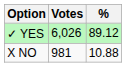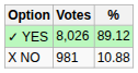 <table class="wikitable">
 <tr>
 <th>Option</th>
 <th>Votes</th>
 <th>%</th>
 </tr>
 <tr>
 <td style=background:#bbf8be>✓ YES</td>
-<td style=background:#bbf8be>6,026</td>
+<td style=background:#bbf8be>8,026</td>
 <td style=background:#bbf8be>89.12</td>
 </tr>
 <tr>
 <td>X NO</td>
 <td>981</td>
 <td>10.88</td>
 </tr>
 </table>
